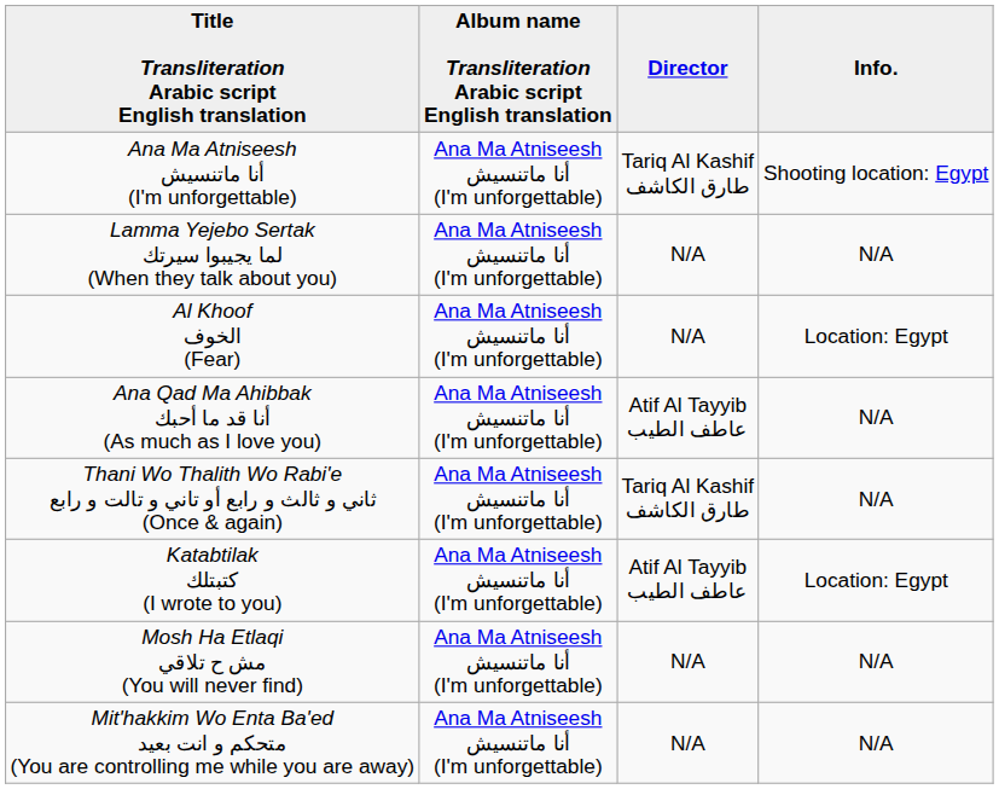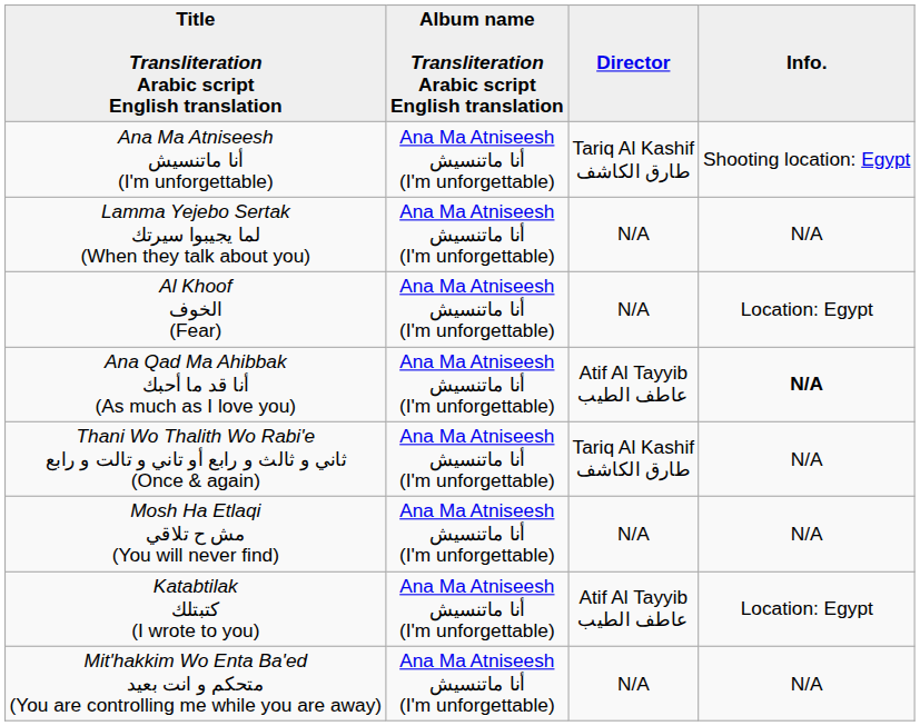 <table class="wikitable" style="text-align:center;">
 <tr>
 <th style="background:#efefef;">Title<br><br><em>Transliteration</em><br>Arabic script<br>English translation</th>
 <th style="background:#efefef;">Album name<br><br><em>Transliteration</em><br>Arabic script<br>English translation</th>
 <th style="background:#efefef;"><a href='#'>Director</a></th>
 <th style="background:#efefef;">Info.</th>
 </tr>
 <tr>
 <td><em>Ana Ma Atniseesh</em><br>أنا ماتنسيش<br>(I'm unforgettable)</td>
 <td><a href='#'>Ana Ma Atniseesh</a><br>أنا ماتنسيش<br>(I'm unforgettable)</td>
 <td>Tariq Al Kashif<br>طارق الكاشف</td>
 <td>Shooting location: <a href='#'>Egypt</a></td>
 </tr>
 <tr>
 <td><em>Lamma Yejebo Sertak</em><br>لما يجيبوا سيرتك<br>(When they talk about you)</td>
 <td><a href='#'>Ana Ma Atniseesh</a><br>أنا ماتنسيش<br>(I'm unforgettable)</td>
 <td>N/A</td>
 <td>N/A</td>
 </tr>
 <tr>
 <td><em>Al Khoof</em><br>الخوف<br>(Fear)</td>
 <td><a href='#'>Ana Ma Atniseesh</a><br>أنا ماتنسيش<br>(I'm unforgettable)</td>
 <td>N/A</td>
 <td>Location: Egypt</td>
 </tr>
 <tr>
 <td><em>Ana Qad Ma Ahibbak</em><br>أنا قد ما أحبك<br>(As much as I love you)</td>
 <td><a href='#'>Ana Ma Atniseesh</a><br>أنا ماتنسيش<br>(I'm unforgettable)</td>
 <td>Atif Al Tayyib<br>عاطف الطيب</td>
-<td>N/A</td>
+<td><strong>N/A</strong></td>
 </tr>
 <tr>
 <td><em>Thani Wo Thalith Wo Rabi'e</em><br>ثاني و ثالث و رابع أو تاني و تالت و رابع<br>(Once & again)</td>
 <td><a href='#'>Ana Ma Atniseesh</a><br>أنا ماتنسيش<br>(I'm unforgettable)</td>
 <td>Tariq Al Kashif<br>طارق الكاشف</td>
+<td>N/A</td>
+</tr>
+<tr>
+<td><em>Mosh Ha Etlaqi</em><br>مش ح تلاقي<br>(You will never find)</td>
+<td><a href='#'>Ana Ma Atniseesh</a><br>أنا ماتنسيش<br>(I'm unforgettable)</td>
+<td>N/A</td>
 <td>N/A</td>
 </tr>
 <tr>
 <td><em>Katabtilak</em><br>كتبتلك<br>(I wrote to you)</td>
 <td><a href='#'>Ana Ma Atniseesh</a><br>أنا ماتنسيش<br>(I'm unforgettable)</td>
 <td>Atif Al Tayyib<br>عاطف الطيب</td>
 <td>Location: Egypt</td>
 </tr>
 <tr>
-<td><em>Mosh Ha Etlaqi</em><br>مش ح تلاقي<br>(You will never find)</td>
-<td><a href='#'>Ana Ma Atniseesh</a><br>أنا ماتنسيش<br>(I'm unforgettable)</td>
-<td>N/A</td>
-<td>N/A</td>
-</tr>
-<tr>
 <td><em>Mit'hakkim Wo Enta Ba'ed</em><br>متحكم و انت بعيد<br>(You are controlling me while you are away)</td>
 <td><a href='#'>Ana Ma Atniseesh</a><br>أنا ماتنسيش<br>(I'm unforgettable)</td>
 <td>N/A</td>
 <td>N/A</td>
 </tr>
 </table>
